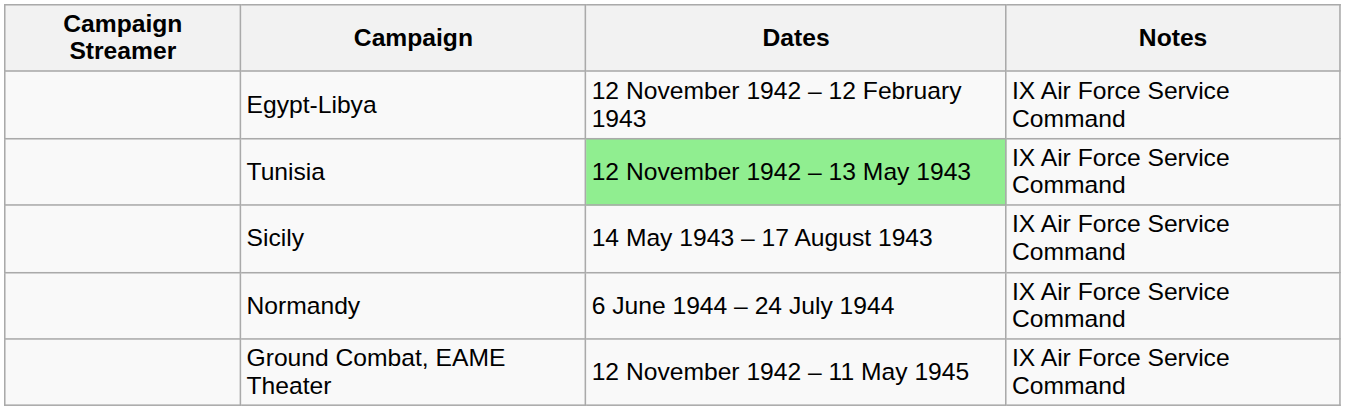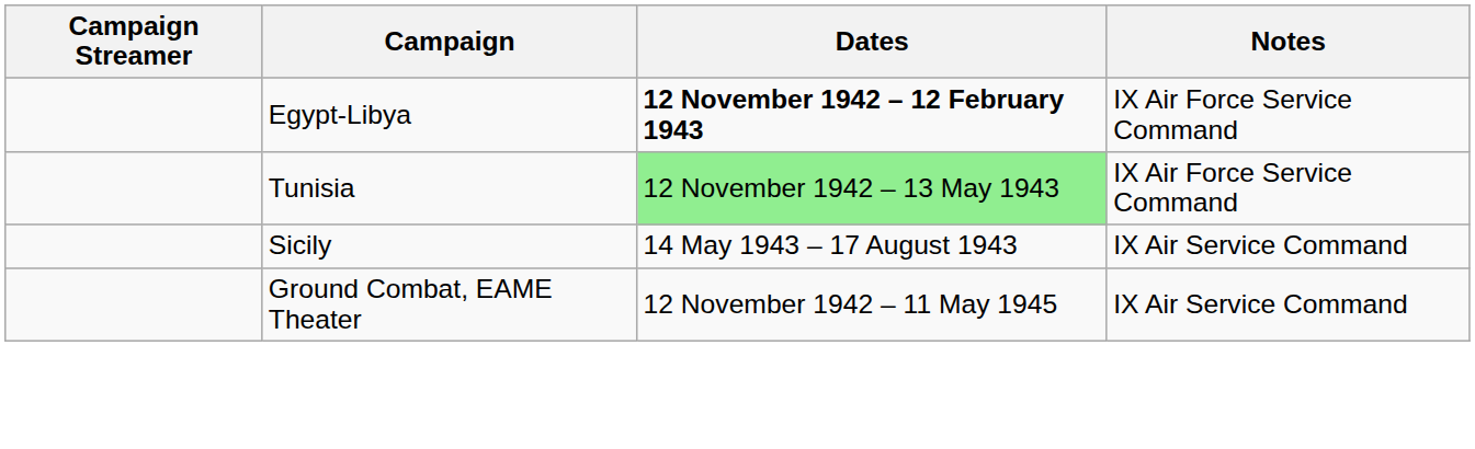 <table class="wikitable">
 <tr style="background:#efefef;">
 <th>Campaign Streamer</th>
 <th>Campaign</th>
 <th>Dates</th>
 <th>Notes</th>
 </tr>
 <tr>
 <td></td>
 <td>Egypt-Libya</td>
-<td>12 November 1942 – 12 February 1943</td>
+<td><strong>12 November 1942 – 12 February 1943</strong></td>
 <td>IX Air Force Service Command</td>
 </tr>
 <tr>
 <td></td>
 <td>Tunisia</td>
 <td style="background: lightgreen;">12 November 1942 – 13 May 1943</td>
 <td>IX Air Force Service Command</td>
 </tr>
 <tr>
 <td></td>
 <td>Sicily</td>
 <td>14 May 1943 – 17 August 1943</td>
-<td>IX Air Force Service Command</td>
-</tr>
-<tr>
-<td></td>
-<td>Normandy</td>
-<td>6 June 1944 – 24 July 1944</td>
-<td>IX Air Force Service Command</td>
+<td>IX Air Service Command</td>
 </tr>
 <tr>
 <td></td>
 <td>Ground Combat, EAME Theater</td>
 <td>12 November 1942 – 11 May 1945</td>
-<td>IX Air Force Service Command</td>
+<td>IX Air Service Command</td>
 </tr>
 </table>
